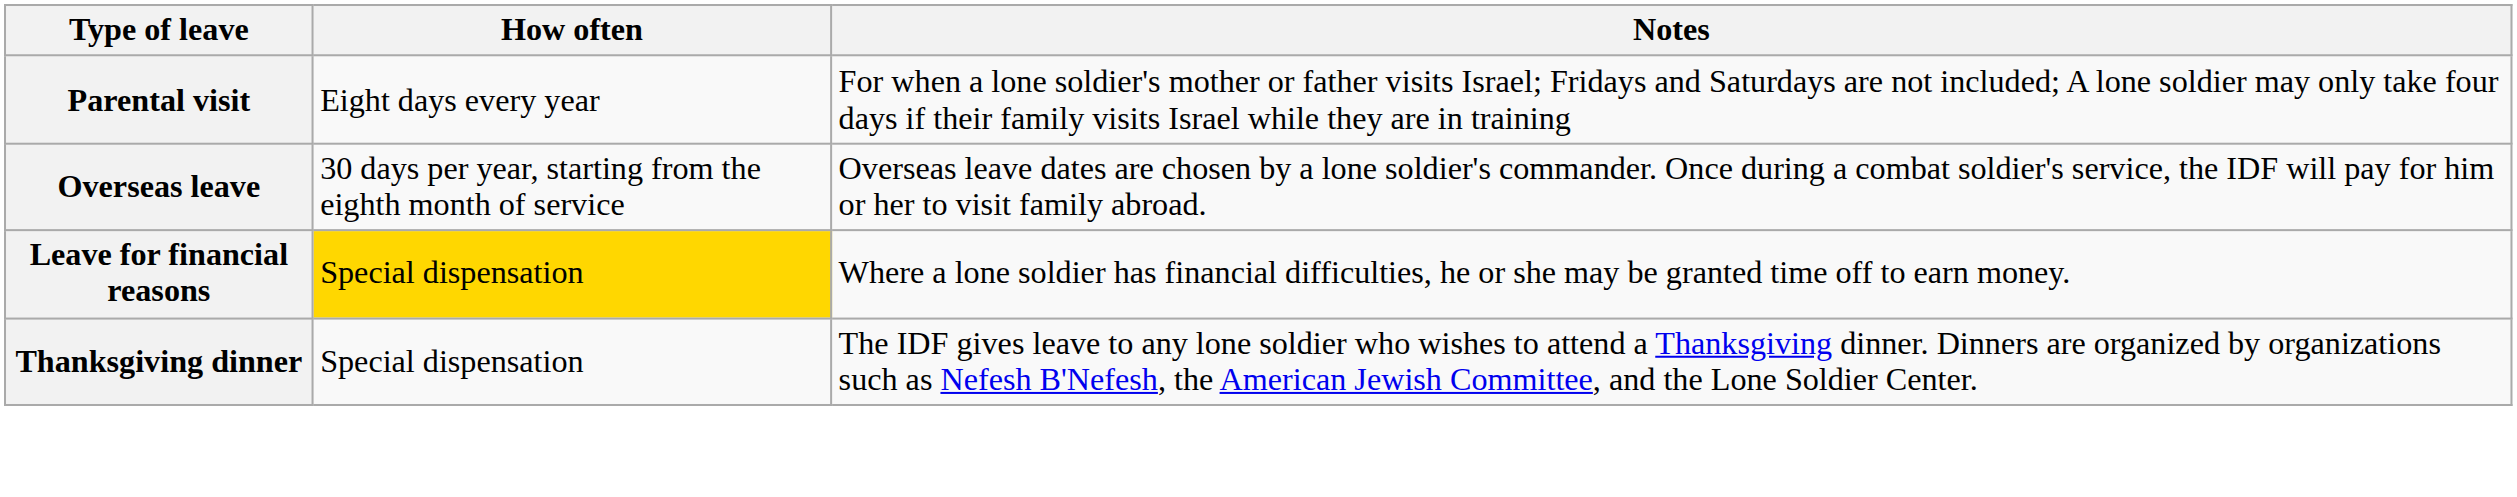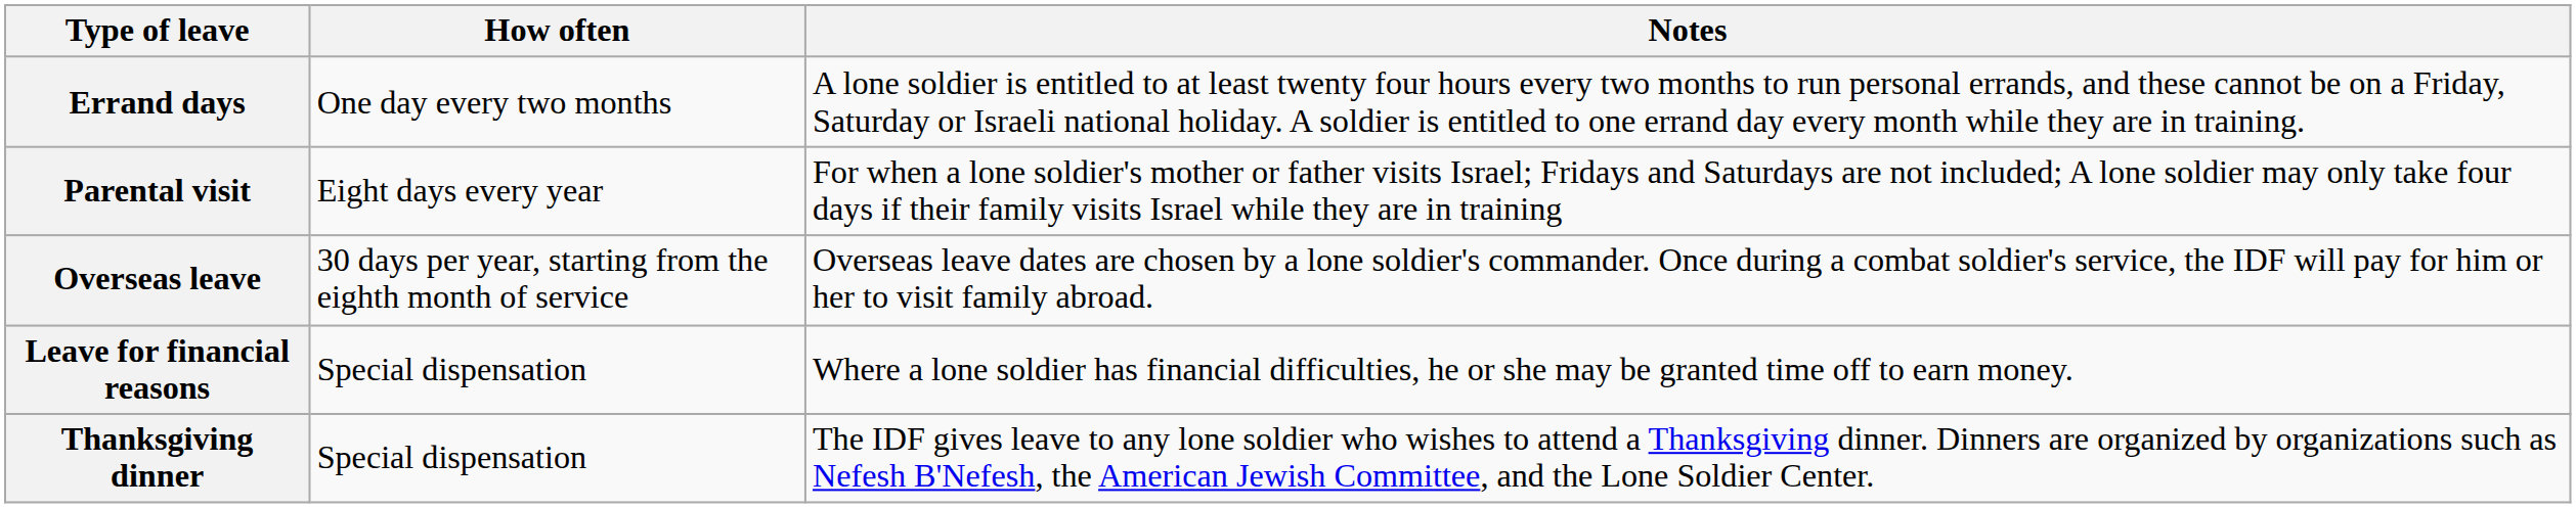 <table class="wikitable">
 <tr>
 <th>Type of leave</th>
 <th>How often</th>
 <th>Notes</th>
+</tr>
+<tr>
+<th>Errand days</th>
+<td>One day every two months</td>
+<td>A lone soldier is entitled to at least twenty four hours every two months to run personal errands, and these cannot be on a Friday, Saturday or Israeli national holiday. A soldier is entitled to one errand day every month while they are in training.</td>
 </tr>
 <tr>
 <th>Parental visit</th>
 <td>Eight days every year</td>
 <td>For when a lone soldier's mother or father visits Israel; Fridays and Saturdays are not included; A lone soldier may only take four days if their family visits Israel while they are in training</td>
 </tr>
 <tr>
 <th>Overseas leave</th>
 <td>30 days per year, starting from the eighth month of service</td>
 <td>Overseas leave dates are chosen by a lone soldier's commander. Once during a combat soldier's service, the IDF will pay for him or her to visit family abroad.</td>
 </tr>
 <tr>
 <th>Leave for financial reasons</th>
-<td style="background: gold;">Special dispensation</td>
+<td>Special dispensation</td>
 <td>Where a lone soldier has financial difficulties, he or she may be granted time off to earn money.</td>
 </tr>
 <tr>
 <th>Thanksgiving dinner</th>
 <td>Special dispensation</td>
 <td>The IDF gives leave to any lone soldier who wishes to attend a <a href='#'>Thanksgiving</a> dinner. Dinners are organized by organizations such as <a href='#'>Nefesh B'Nefesh</a>, the <a href='#'>American Jewish Committee</a>, and the Lone Soldier Center.</td>
 </tr>
 </table>
